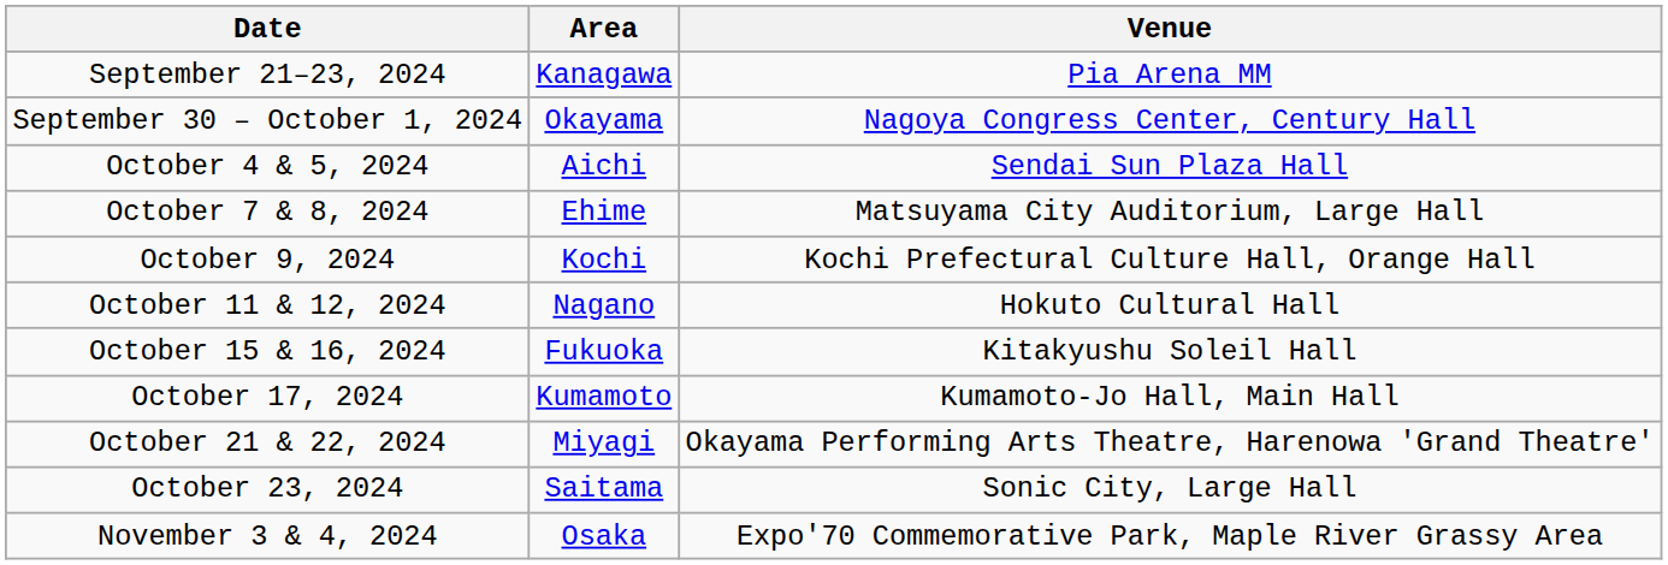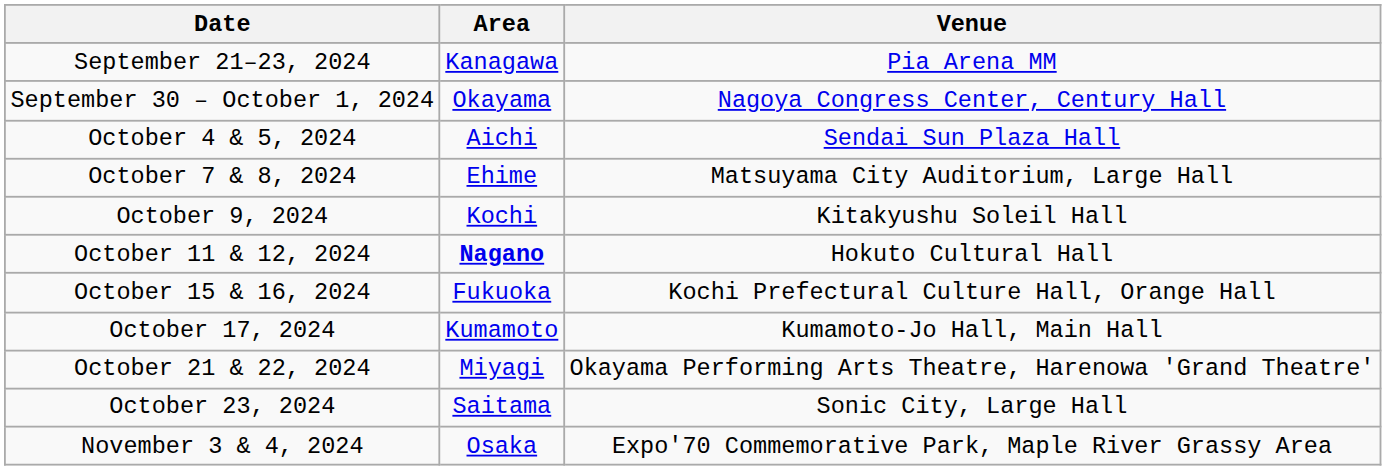 <table class="wikitable plainrowheaders" style="text-align:center;">
 <tr>
 <th scope="col">Date</th>
 <th scope="col">Area</th>
 <th scope="col">Venue</th>
 </tr>
 <tr>
 <td>September 21–23, 2024</td>
 <td><a href='#'>Kanagawa</a></td>
 <td><a href='#'>Pia Arena MM</a></td>
 </tr>
 <tr>
 <td>September 30 – October 1, 2024</td>
 <td><a href='#'>Okayama</a></td>
 <td><a href='#'>Nagoya Congress Center, Century Hall</a></td>
 </tr>
 <tr>
 <td>October 4 & 5, 2024</td>
 <td><a href='#'>Aichi</a></td>
 <td><a href='#'>Sendai Sun Plaza Hall</a></td>
 </tr>
 <tr>
 <td>October 7 & 8, 2024</td>
 <td><a href='#'>Ehime</a></td>
 <td>Matsuyama City Auditorium, Large Hall</td>
 </tr>
 <tr>
 <td>October 9, 2024</td>
 <td><a href='#'>Kochi</a></td>
-<td>Kochi Prefectural Culture Hall, Orange Hall</td>
+<td>Kitakyushu Soleil Hall</td>
 </tr>
 <tr>
 <td>October 11 & 12, 2024</td>
-<td><a href='#'>Nagano</a></td>
+<td><strong><a href='#'>Nagano</a></strong></td>
 <td>Hokuto Cultural Hall</td>
 </tr>
 <tr>
 <td>October 15 & 16, 2024</td>
 <td><a href='#'>Fukuoka</a></td>
-<td>Kitakyushu Soleil Hall</td>
+<td>Kochi Prefectural Culture Hall, Orange Hall</td>
 </tr>
 <tr>
 <td>October 17, 2024</td>
 <td><a href='#'>Kumamoto</a></td>
 <td>Kumamoto-Jo Hall, Main Hall</td>
 </tr>
 <tr>
 <td>October 21 & 22, 2024</td>
 <td><a href='#'>Miyagi</a></td>
 <td>Okayama Performing Arts Theatre, Harenowa 'Grand Theatre'</td>
 </tr>
 <tr>
 <td>October 23, 2024</td>
 <td><a href='#'>Saitama</a></td>
 <td>Sonic City, Large Hall</td>
 </tr>
 <tr>
 <td>November 3 & 4, 2024</td>
 <td><a href='#'>Osaka</a></td>
 <td>Expo'70 Commemorative Park, Maple River Grassy Area</td>
 </tr>
 </table>
